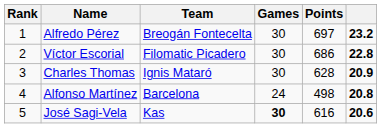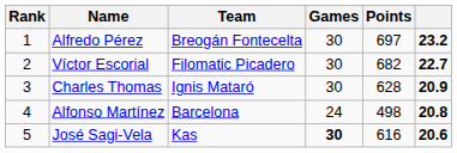 <table class="wikitable" style="text-align: center;">
 <tr>
 <th>Rank</th>
 <th>Name</th>
 <th>Team</th>
 <th>Games</th>
 <th>Points</th>
 <th></th>
 </tr>
 <tr>
 <td>1</td>
 <td style="text-align:left;"> <a href='#'>Alfredo Pérez</a></td>
 <td style="text-align:left;"><a href='#'>Breogán Fontecelta</a></td>
 <td>30</td>
 <td>697</td>
 <td><strong>23.2</strong></td>
 </tr>
 <tr>
 <td>2</td>
 <td style="text-align:left;"> <a href='#'>Víctor Escorial</a></td>
 <td style="text-align:left;"><a href='#'>Filomatic Picadero</a></td>
 <td>30</td>
-<td>686</td>
-<td><strong>22.8</strong></td>
+<td>682</td>
+<td><strong>22.7</strong></td>
 </tr>
 <tr>
 <td>3</td>
 <td style="text-align:left;"> <a href='#'>Charles Thomas</a></td>
 <td style="text-align:left;"><a href='#'>Ignis Mataró</a></td>
 <td>30</td>
 <td>628</td>
 <td><strong>20.9</strong></td>
 </tr>
 <tr>
 <td>4</td>
 <td style="text-align:left;"> <a href='#'>Alfonso Martínez</a></td>
 <td style="text-align:left;"><a href='#'>Barcelona</a></td>
 <td>24</td>
 <td>498</td>
 <td><strong>20.8</strong></td>
 </tr>
 <tr>
 <td>5</td>
 <td style="text-align:left;"> <a href='#'>José Sagi-Vela</a></td>
 <td style="text-align:left;"><a href='#'>Kas</a></td>
 <td><strong>30</strong></td>
 <td>616</td>
 <td><strong>20.6</strong></td>
 </tr>
 </table>
